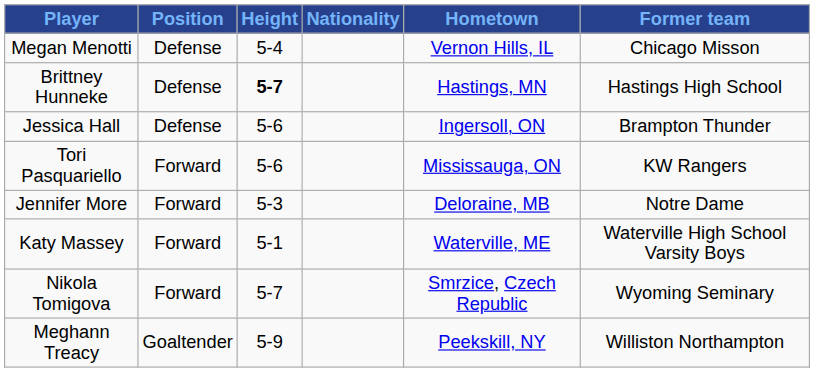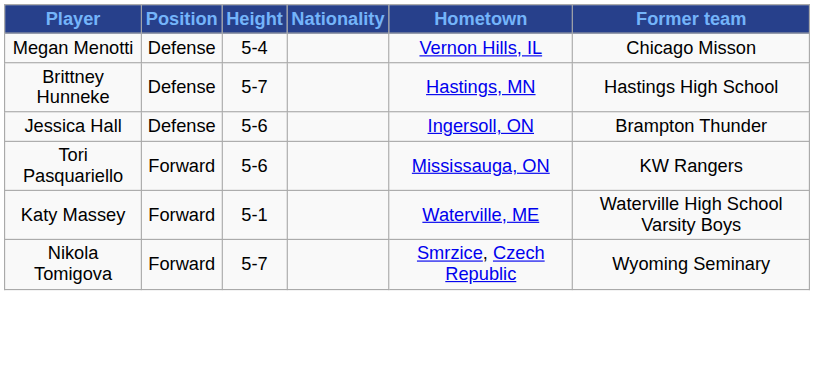 <table class="wikitable" style="width:80%;">
 <tr style="text-align:center; background:#27408b; color:#74b4fa;">
 <td><strong>Player</strong></td>
 <td><strong>Position</strong></td>
 <td><strong>Height</strong></td>
 <td><strong>Nationality</strong></td>
 <td><strong>Hometown</strong></td>
 <td><strong>Former team</strong></td>
 </tr>
 <tr style="text-align:center;" bgcolor="">
 <td>Megan Menotti</td>
 <td>Defense</td>
 <td>5-4</td>
 <td></td>
 <td><a href='#'>Vernon Hills, IL</a></td>
 <td>Chicago Misson</td>
 </tr>
 <tr style="text-align:center;" bgcolor="">
 <td>Brittney Hunneke</td>
 <td>Defense</td>
-<td><strong>5-7</strong></td>
+<td>5-7</td>
 <td></td>
 <td><a href='#'>Hastings, MN</a></td>
 <td>Hastings High School</td>
 </tr>
 <tr style="text-align:center;" bgcolor="">
 <td>Jessica Hall</td>
 <td>Defense</td>
 <td>5-6</td>
 <td></td>
 <td><a href='#'>Ingersoll, ON</a></td>
 <td>Brampton Thunder</td>
 </tr>
 <tr style="text-align:center;" bgcolor="">
 <td>Tori Pasquariello</td>
 <td>Forward</td>
 <td>5-6</td>
 <td></td>
 <td><a href='#'>Mississauga, ON</a></td>
 <td>KW Rangers</td>
 </tr>
 <tr style="text-align:center;" bgcolor="">
-<td>Jennifer More</td>
-<td>Forward</td>
-<td>5-3</td>
-<td></td>
-<td><a href='#'>Deloraine, MB</a></td>
-<td>Notre Dame</td>
-</tr>
-<tr style="text-align:center;" bgcolor="">
 <td>Katy Massey</td>
 <td>Forward</td>
 <td>5-1</td>
 <td></td>
 <td><a href='#'>Waterville, ME</a></td>
 <td>Waterville High School Varsity Boys</td>
 </tr>
 <tr style="text-align:center;" bgcolor="">
 <td>Nikola Tomigova</td>
 <td>Forward</td>
 <td>5-7</td>
 <td></td>
 <td><a href='#'>Smrzice</a>, <a href='#'>Czech Republic</a></td>
 <td>Wyoming Seminary</td>
 </tr>
-<tr style="text-align:center;" bgcolor="">
-<td>Meghann Treacy</td>
-<td>Goaltender</td>
-<td>5-9</td>
-<td></td>
-<td><a href='#'>Peekskill, NY</a></td>
-<td>Williston Northampton</td>
-</tr>
 </table>
